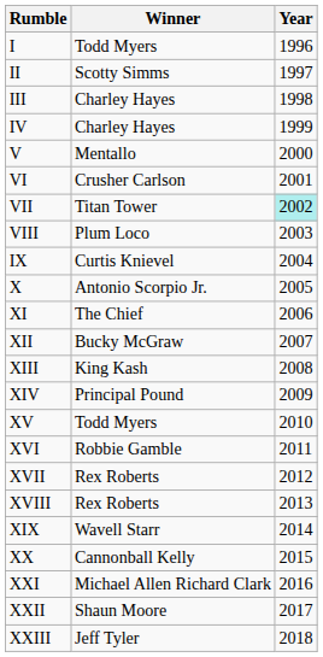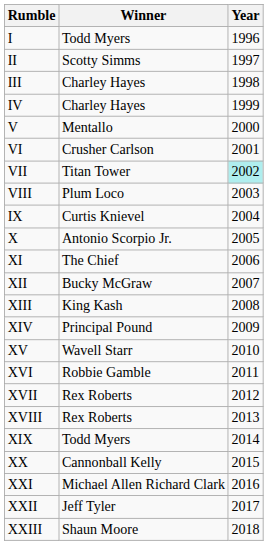 <table class="wikitable">
 <tr>
 <th scope="col">Rumble</th>
 <th scope="col">Winner</th>
 <th scope="col">Year</th>
 </tr>
 <tr>
 <td>I</td>
 <td>Todd Myers</td>
 <td>1996</td>
 </tr>
 <tr>
 <td>II</td>
 <td>Scotty Simms</td>
 <td>1997</td>
 </tr>
 <tr>
 <td>III</td>
 <td>Charley Hayes</td>
 <td>1998</td>
 </tr>
 <tr>
 <td>IV</td>
 <td>Charley Hayes</td>
 <td>1999</td>
 </tr>
 <tr>
 <td>V</td>
 <td>Mentallo</td>
 <td>2000</td>
 </tr>
 <tr>
 <td>VI</td>
 <td>Crusher Carlson</td>
 <td>2001</td>
 </tr>
 <tr>
 <td>VII</td>
 <td>Titan Tower</td>
 <td style="background: paleturquoise;">2002</td>
 </tr>
 <tr>
 <td>VIII</td>
 <td>Plum Loco</td>
 <td>2003</td>
 </tr>
 <tr>
 <td>IX</td>
 <td>Curtis Knievel</td>
 <td>2004</td>
 </tr>
 <tr>
 <td>X</td>
 <td>Antonio Scorpio Jr.</td>
 <td>2005</td>
 </tr>
 <tr>
 <td>XI</td>
 <td>The Chief</td>
 <td>2006</td>
 </tr>
 <tr>
 <td>XII</td>
 <td>Bucky McGraw</td>
 <td>2007</td>
 </tr>
 <tr>
 <td>XIII</td>
 <td>King Kash</td>
 <td>2008</td>
 </tr>
 <tr>
 <td>XIV</td>
 <td>Principal Pound</td>
 <td>2009</td>
 </tr>
 <tr>
 <td>XV</td>
-<td>Todd Myers</td>
+<td>Wavell Starr</td>
 <td>2010</td>
 </tr>
 <tr>
 <td>XVI</td>
 <td>Robbie Gamble</td>
 <td>2011</td>
 </tr>
 <tr>
 <td>XVII</td>
 <td>Rex Roberts</td>
 <td>2012</td>
 </tr>
 <tr>
 <td>XVIII</td>
 <td>Rex Roberts</td>
 <td>2013</td>
 </tr>
 <tr>
 <td>XIX</td>
-<td>Wavell Starr</td>
+<td>Todd Myers</td>
 <td>2014</td>
 </tr>
 <tr>
 <td>XX</td>
 <td>Cannonball Kelly</td>
 <td>2015</td>
 </tr>
 <tr>
 <td>XXI</td>
 <td>Michael Allen Richard Clark</td>
 <td>2016</td>
 </tr>
 <tr>
 <td>XXII</td>
-<td>Shaun Moore</td>
+<td>Jeff Tyler</td>
 <td>2017</td>
 </tr>
 <tr>
 <td>XXIII</td>
-<td>Jeff Tyler</td>
+<td>Shaun Moore</td>
 <td>2018</td>
 </tr>
 </table>
